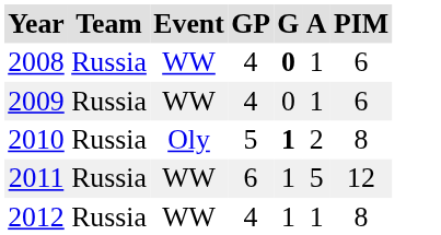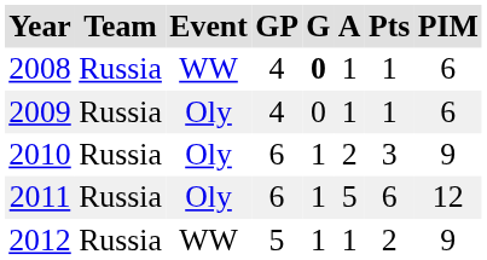 <table BORDER="0" CELLPADDING="2" CELLSPACING="0" width="35%">
 <tr ALIGN="center" bgcolor="#e0e0e0">
 <th>Year</th>
 <th>Team</th>
 <th>Event</th>
 <th>GP</th>
 <th>G</th>
 <th>A</th>
+<th>Pts</th>
 <th>PIM</th>
 </tr>
 <tr ALIGN="center">
 <td><a href='#'>2008</a></td>
 <td><a href='#'>Russia</a></td>
 <td><a href='#'>WW</a></td>
 <td>4</td>
 <td><strong>0</strong></td>
 <td>1</td>
+<td>1</td>
 <td>6</td>
 </tr>
 <tr ALIGN="center" bgcolor="#f0f0f0">
 <td><a href='#'>2009</a></td>
 <td>Russia</td>
-<td>WW</td>
+<td><a href='#'>Oly</a></td>
 <td>4</td>
 <td>0</td>
+<td>1</td>
 <td>1</td>
 <td>6</td>
 </tr>
 <tr ALIGN="center">
 <td><a href='#'>2010</a></td>
 <td>Russia</td>
 <td><a href='#'>Oly</a></td>
-<td>5</td>
-<td><strong>1</strong></td>
+<td>6</td>
+<td>1</td>
 <td>2</td>
-<td>8</td>
+<td>3</td>
+<td>9</td>
 </tr>
 <tr ALIGN="center" bgcolor="#f0f0f0">
 <td><a href='#'>2011</a></td>
 <td>Russia</td>
-<td>WW</td>
+<td><a href='#'>Oly</a></td>
 <td>6</td>
 <td>1</td>
 <td>5</td>
+<td>6</td>
 <td>12</td>
 </tr>
 <tr ALIGN="center">
 <td><a href='#'>2012</a></td>
 <td>Russia</td>
 <td>WW</td>
-<td>4</td>
+<td>5</td>
 <td>1</td>
 <td>1</td>
-<td>8</td>
+<td>2</td>
+<td>9</td>
 </tr>
 </table>
